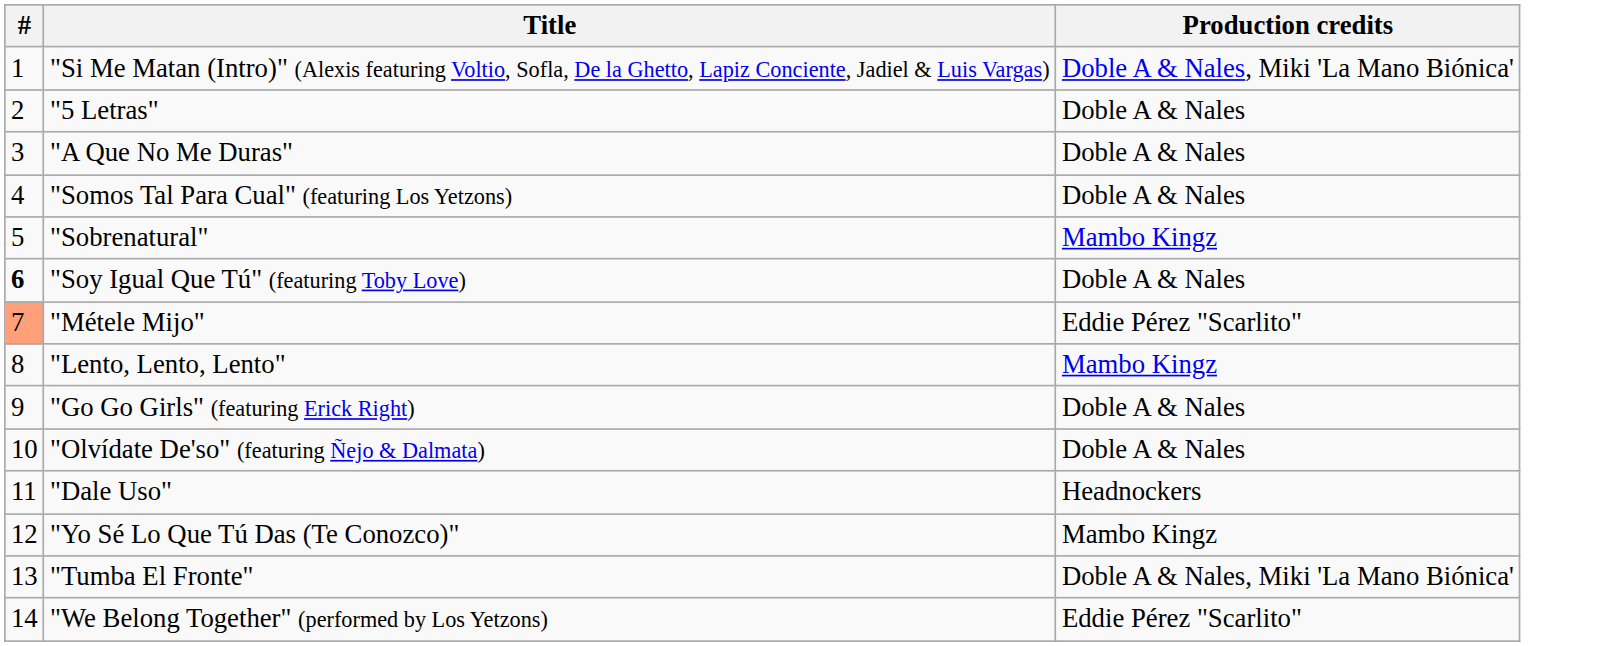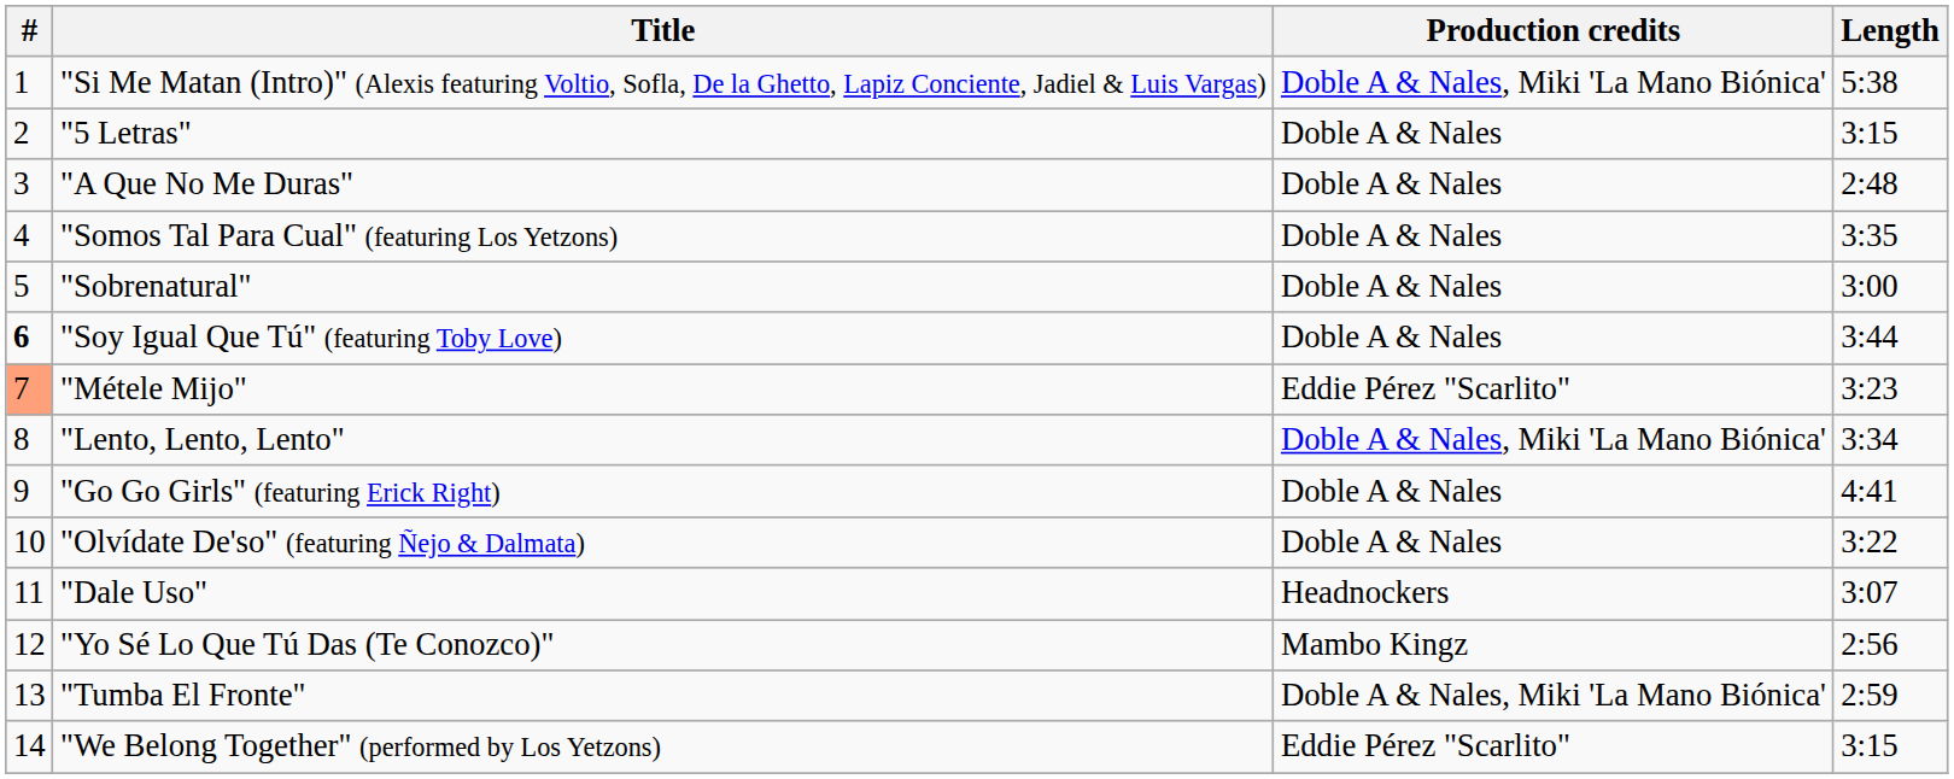 <table class="wikitable">
 <tr>
 <th align="center">#</th>
 <th align="center">Title</th>
 <th align="center">Production credits</th>
+<th align="center">Length</th>
 </tr>
 <tr>
 <td>1      <small></small></td>
 <td>"Si Me Matan (Intro)" <small>(Alexis featuring <a href='#'>Voltio</a>, Sofla, <a href='#'>De la Ghetto</a>, <a href='#'>Lapiz Conciente</a>, Jadiel & <a href='#'>Luis Vargas</a>)</small></td>
 <td><a href='#'>Doble A & Nales</a>, Miki 'La Mano Biónica'</td>
+<td>5:38</td>
 </tr>
 <tr>
 <td>2</td>
 <td>"5 Letras"</td>
 <td>Doble A & Nales</td>
+<td>3:15</td>
 </tr>
 <tr>
 <td>3</td>
 <td>"A Que No Me Duras"</td>
 <td>Doble A & Nales</td>
+<td>2:48</td>
 </tr>
 <tr>
 <td>4</td>
 <td>"Somos Tal Para Cual" <small>(featuring Los Yetzons)</small></td>
 <td>Doble A & Nales</td>
+<td>3:35</td>
 </tr>
 <tr>
 <td>5</td>
 <td>"Sobrenatural"</td>
-<td><a href='#'>Mambo Kingz</a></td>
+<td>Doble A & Nales</td>
+<td>3:00</td>
 </tr>
 <tr>
 <td><strong>6</strong></td>
 <td>"Soy Igual Que Tú" <small>(featuring <a href='#'>Toby Love</a>)</small></td>
 <td>Doble A & Nales</td>
+<td>3:44</td>
 </tr>
 <tr>
 <td style="background: lightsalmon;">7</td>
 <td>"Métele Mijo"</td>
 <td>Eddie Pérez "Scarlito"</td>
+<td>3:23</td>
 </tr>
 <tr>
 <td>8</td>
 <td>"Lento, Lento, Lento"</td>
-<td><a href='#'>Mambo Kingz</a></td>
+<td><a href='#'>Doble A & Nales</a>, Miki 'La Mano Biónica'</td>
+<td>3:34</td>
 </tr>
 <tr>
 <td>9</td>
 <td>"Go Go Girls"	<small>(featuring <a href='#'>Erick Right</a>)</small></td>
 <td>Doble A & Nales</td>
+<td>4:41</td>
 </tr>
 <tr>
 <td>10</td>
 <td>"Olvídate De'so" <small>(featuring <a href='#'>Ñejo & Dalmata</a>)</small></td>
 <td>Doble A & Nales</td>
+<td>3:22</td>
 </tr>
 <tr>
 <td>11</td>
 <td>"Dale Uso"</td>
 <td>Headnockers</td>
+<td>3:07</td>
 </tr>
 <tr>
 <td>12</td>
 <td>"Yo Sé Lo Que Tú Das (Te Conozco)"</td>
 <td>Mambo Kingz</td>
+<td>2:56</td>
 </tr>
 <tr>
 <td>13</td>
 <td>"Tumba El Fronte"</td>
 <td>Doble A & Nales, Miki 'La Mano Biónica'</td>
+<td>2:59</td>
 </tr>
 <tr>
 <td>14</td>
 <td>"We Belong Together" <small>(performed by Los Yetzons)</small></td>
 <td>Eddie Pérez "Scarlito"</td>
+<td>3:15</td>
 </tr>
 </table>
